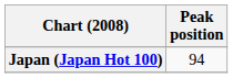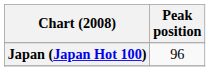 <table class="wikitable sortable plainrowheaders" style="text-align:center">
 <tr>
 <th scope="col">Chart (2008)</th>
 <th scope="col">Peak<br>position</th>
 </tr>
 <tr>
 </tr>
 <tr>
 <th scope="row">Japan (<a href='#'>Japan Hot 100</a>)</th>
-<td style="text-align:center;">94</td>
+<td style="text-align:center;">96</td>
 </tr>
 <tr>
 </tr>
 <tr>
 </tr>
 <tr>
 </tr>
 </table>
